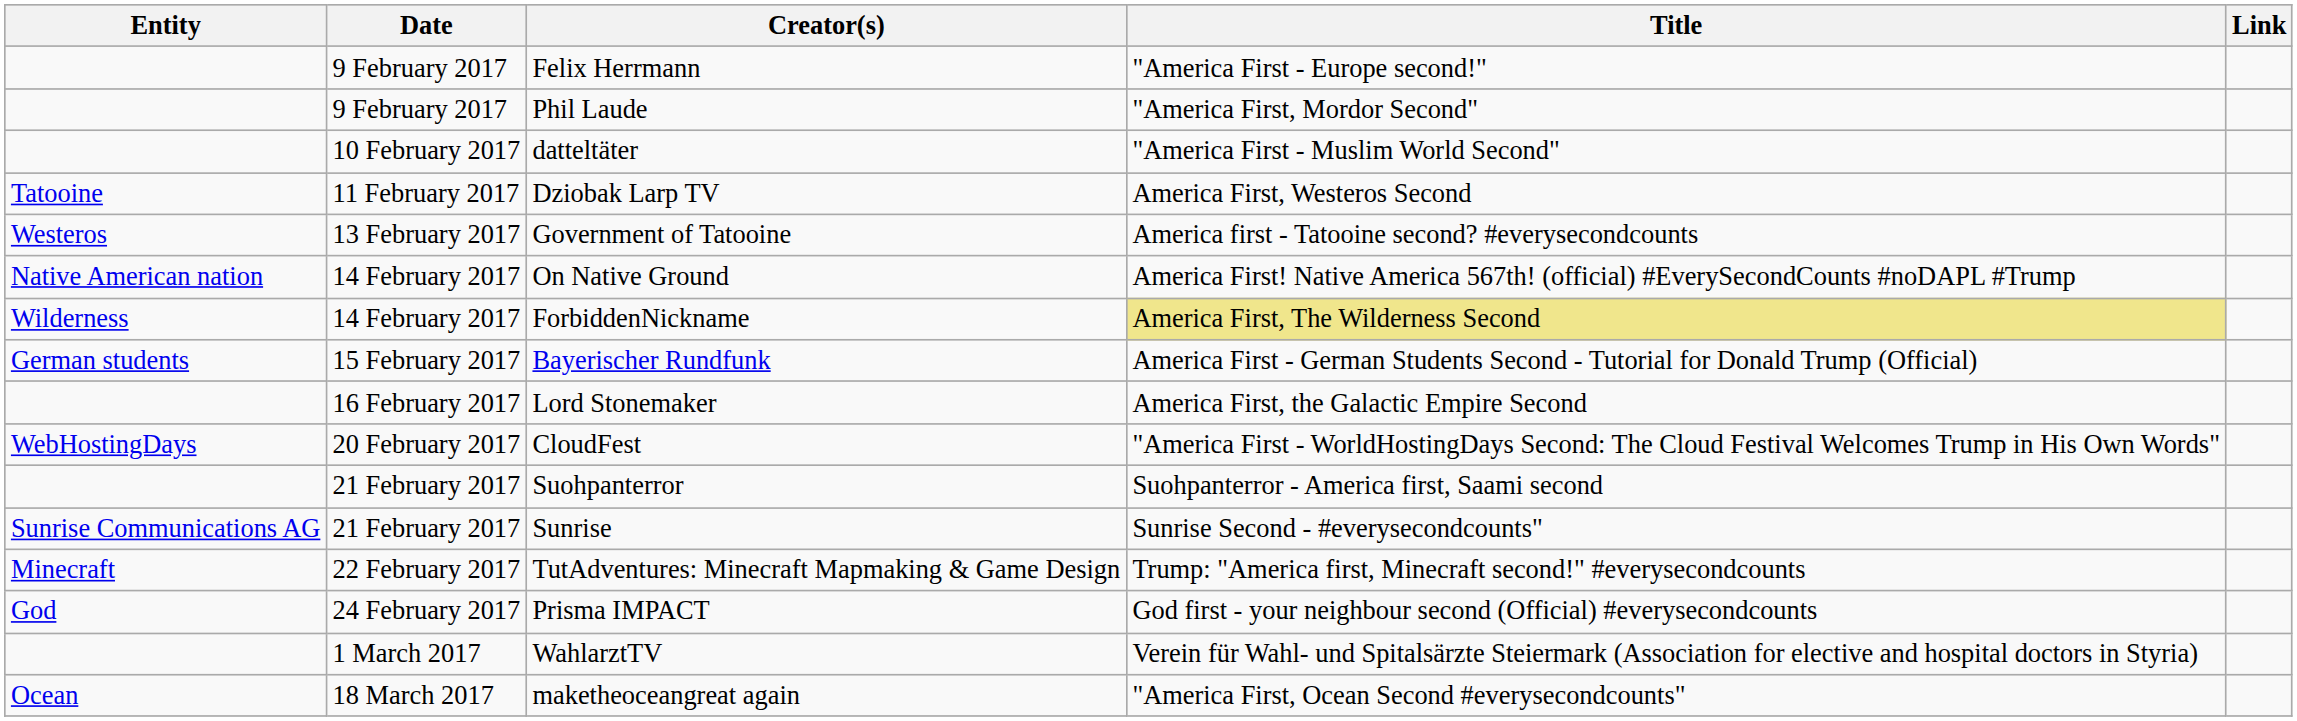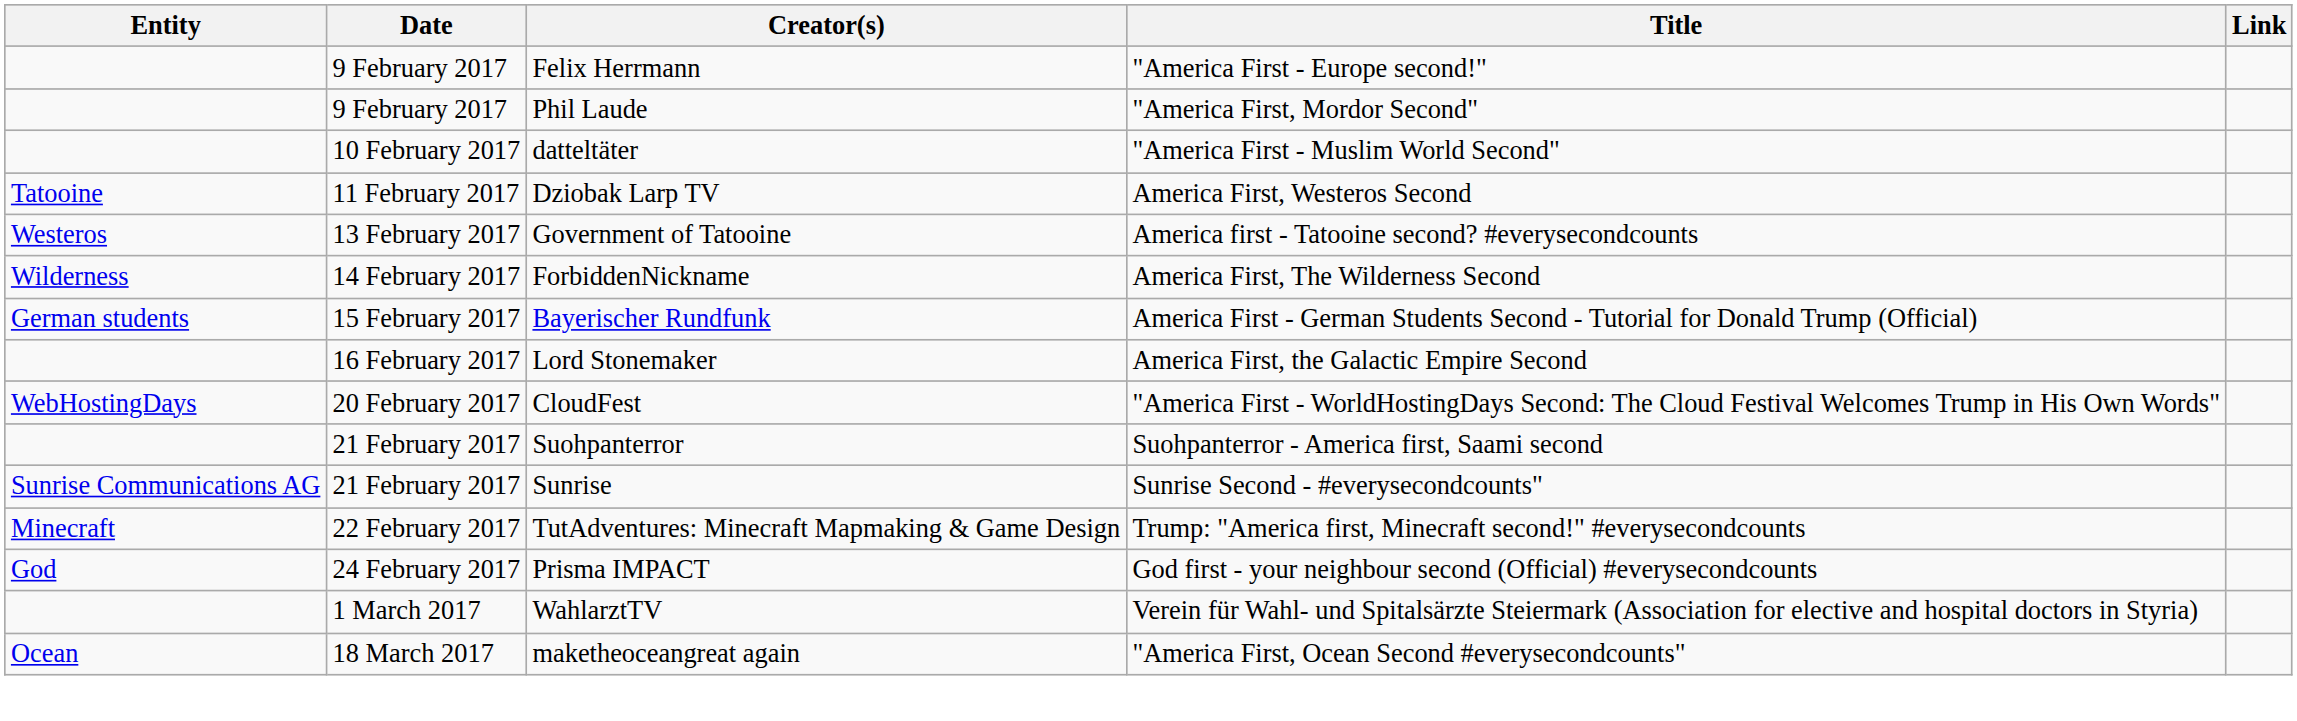 <table class="wikitable sortable">
 <tr>
 <th>Entity</th>
 <th>Date</th>
 <th>Creator(s)</th>
 <th>Title</th>
 <th>Link</th>
 </tr>
 <tr>
 <td></td>
 <td>9 February 2017</td>
 <td>Felix Herrmann</td>
 <td>"America First - Europe second!"</td>
 <td></td>
 </tr>
 <tr>
 <td></td>
 <td>9 February 2017</td>
 <td>Phil Laude</td>
 <td>"America First, Mordor Second"</td>
 <td></td>
 </tr>
 <tr>
 <td></td>
 <td>10 February 2017</td>
 <td>datteltäter</td>
 <td>"America First - Muslim World Second"</td>
 <td></td>
 </tr>
 <tr>
 <td><a href='#'>Tatooine</a></td>
 <td>11 February 2017</td>
 <td>Dziobak Larp TV</td>
 <td>America First, Westeros Second</td>
 <td></td>
 </tr>
 <tr>
 <td><a href='#'>Westeros</a></td>
 <td>13 February 2017</td>
 <td>Government of Tatooine</td>
 <td>America first - Tatooine second? #everysecondcounts</td>
 <td></td>
 </tr>
 <tr>
-<td><a href='#'>Native American nation</a></td>
-<td>14 February 2017</td>
-<td>On Native Ground</td>
-<td>America First! Native America 567th! (official) #EverySecondCounts #noDAPL #Trump</td>
-<td></td>
-</tr>
-<tr>
 <td><a href='#'>Wilderness</a></td>
 <td>14 February 2017</td>
 <td>ForbiddenNickname</td>
-<td style="background: khaki;">America First, The Wilderness Second</td>
+<td>America First, The Wilderness Second</td>
 <td></td>
 </tr>
 <tr>
 <td><a href='#'>German students</a></td>
 <td>15 February 2017</td>
 <td><a href='#'>Bayerischer Rundfunk</a></td>
 <td>America First - German Students Second - Tutorial for Donald Trump (Official)</td>
 <td> </td>
 </tr>
 <tr>
 <td></td>
 <td>16 February 2017</td>
 <td>Lord Stonemaker</td>
 <td>America First, the Galactic Empire Second</td>
 <td></td>
 </tr>
 <tr>
 <td><a href='#'>WebHostingDays</a></td>
 <td>20 February 2017</td>
 <td>CloudFest</td>
 <td>"America First - WorldHostingDays Second: The Cloud Festival Welcomes Trump in His Own Words"</td>
 <td></td>
 </tr>
 <tr>
 <td></td>
 <td>21 February 2017</td>
 <td>Suohpanterror</td>
 <td>Suohpanterror - America first, Saami second</td>
 <td></td>
 </tr>
 <tr>
 <td><a href='#'>Sunrise Communications AG</a></td>
 <td>21 February 2017</td>
 <td>Sunrise</td>
 <td> Sunrise Second - #everysecondcounts"</td>
 <td></td>
 </tr>
 <tr>
 <td><a href='#'>Minecraft</a></td>
 <td>22 February 2017</td>
 <td>TutAdventures: Minecraft Mapmaking & Game Design</td>
 <td>Trump: "America first, Minecraft second!" #everysecondcounts</td>
 <td></td>
 </tr>
 <tr>
 <td><a href='#'>God</a></td>
 <td>24 February 2017</td>
 <td>Prisma IMPACT</td>
 <td>God first - your neighbour second (Official) #everysecondcounts</td>
 <td> </td>
 </tr>
 <tr>
 <td></td>
 <td>1 March 2017</td>
 <td>WahlarztTV</td>
 <td> Verein für Wahl- und Spitalsärzte Steiermark (Association for elective and hospital doctors in Styria)</td>
 <td></td>
 </tr>
 <tr>
 <td><a href='#'>Ocean</a></td>
 <td>18 March 2017</td>
 <td>maketheoceangreat again</td>
 <td>"America First, Ocean Second #everysecondcounts"</td>
 <td></td>
 </tr>
 </table>
